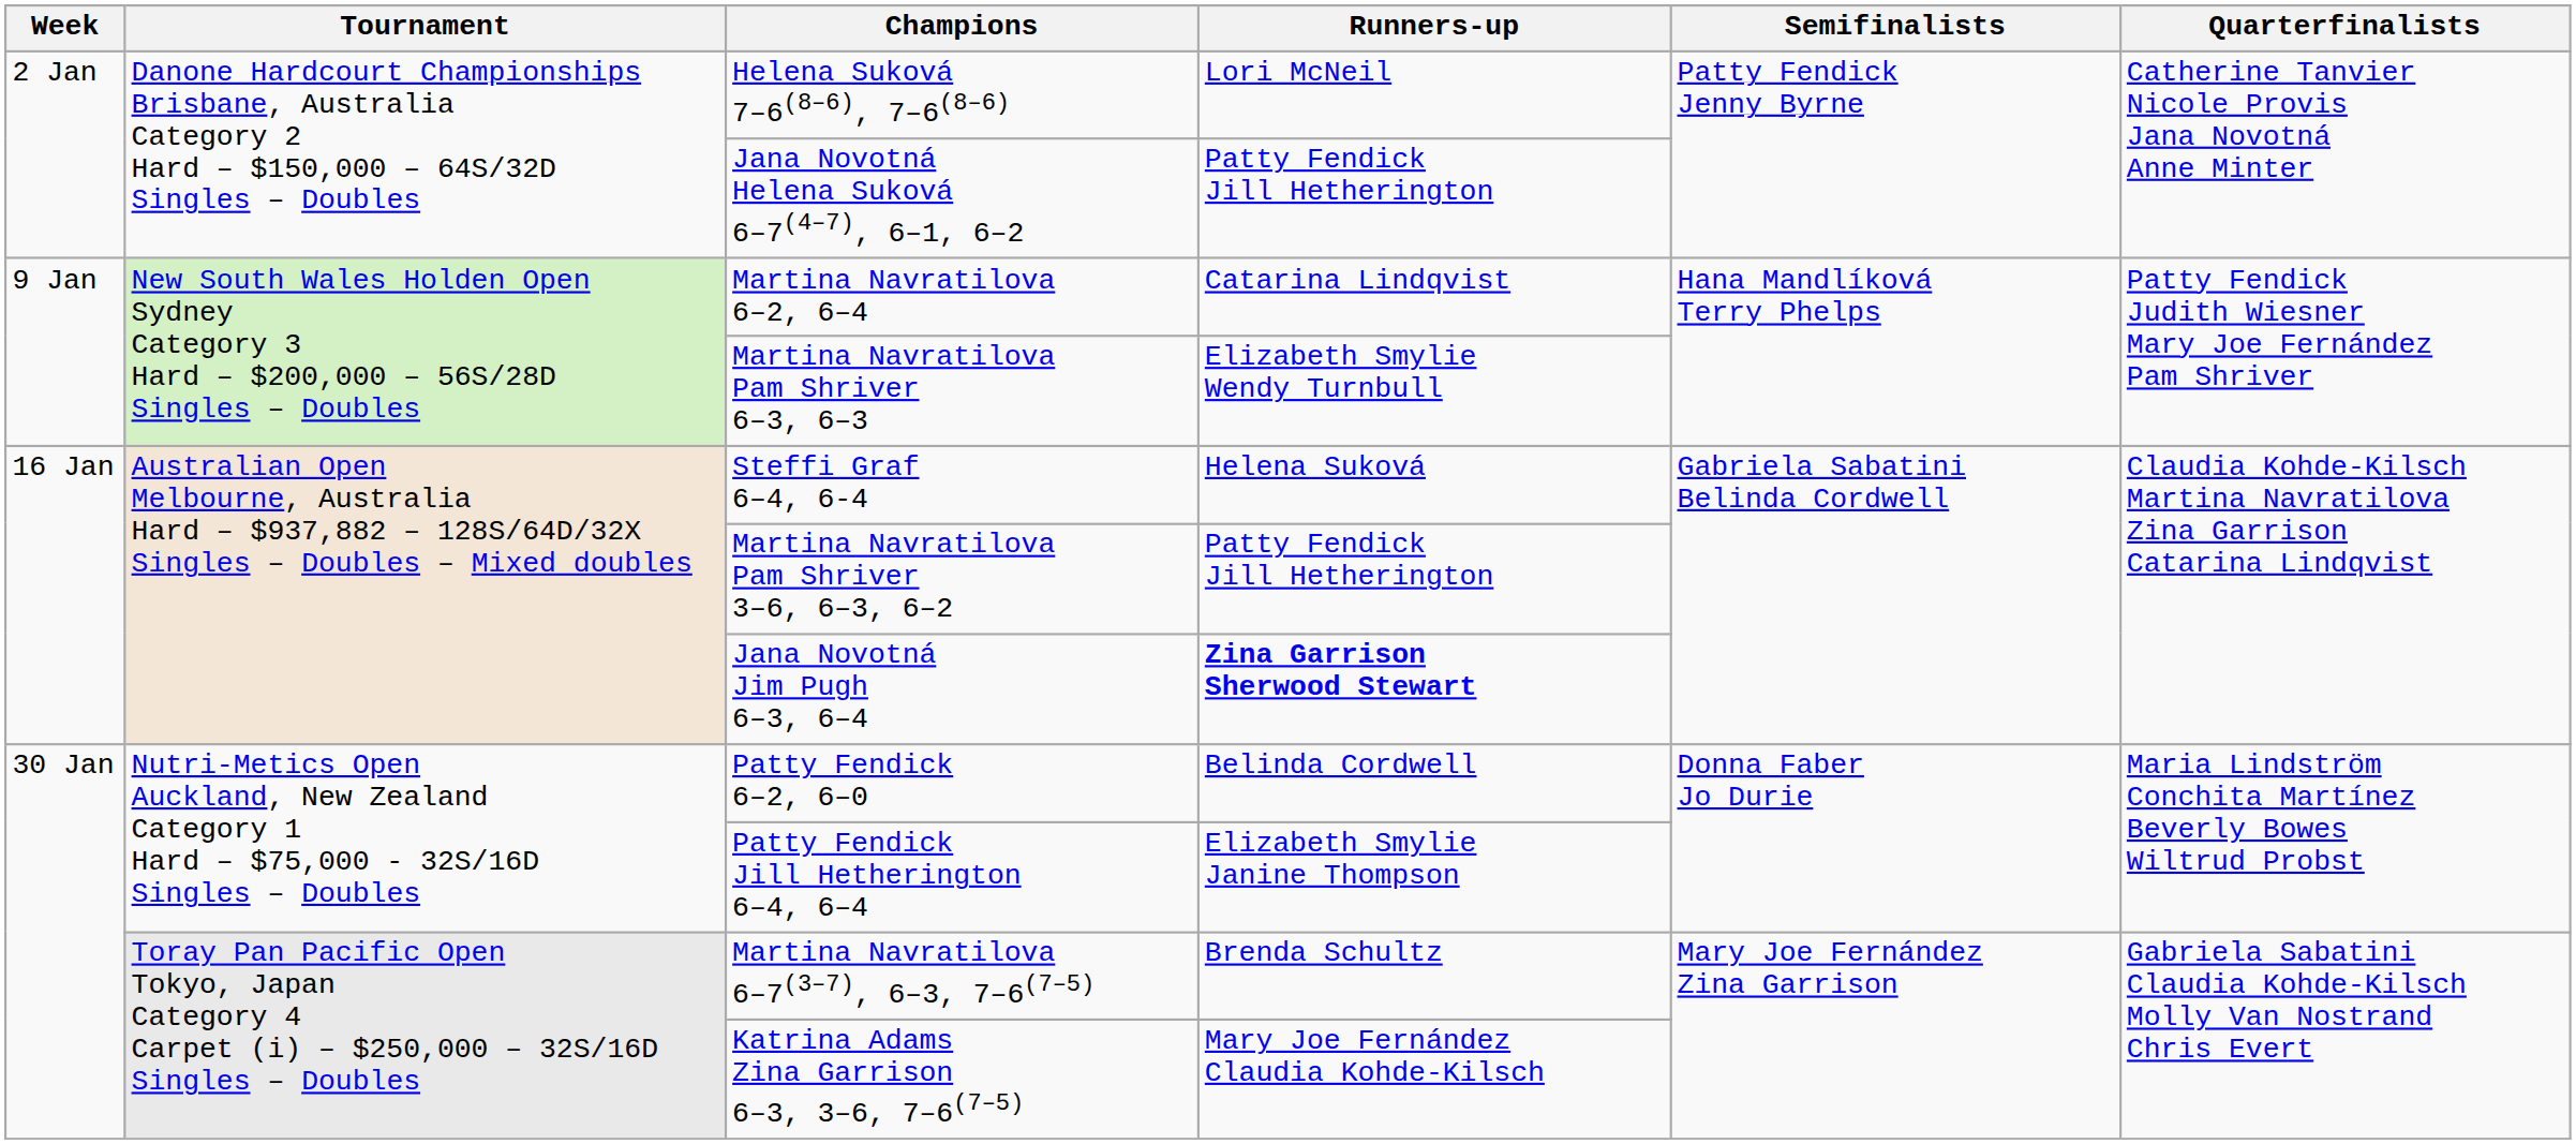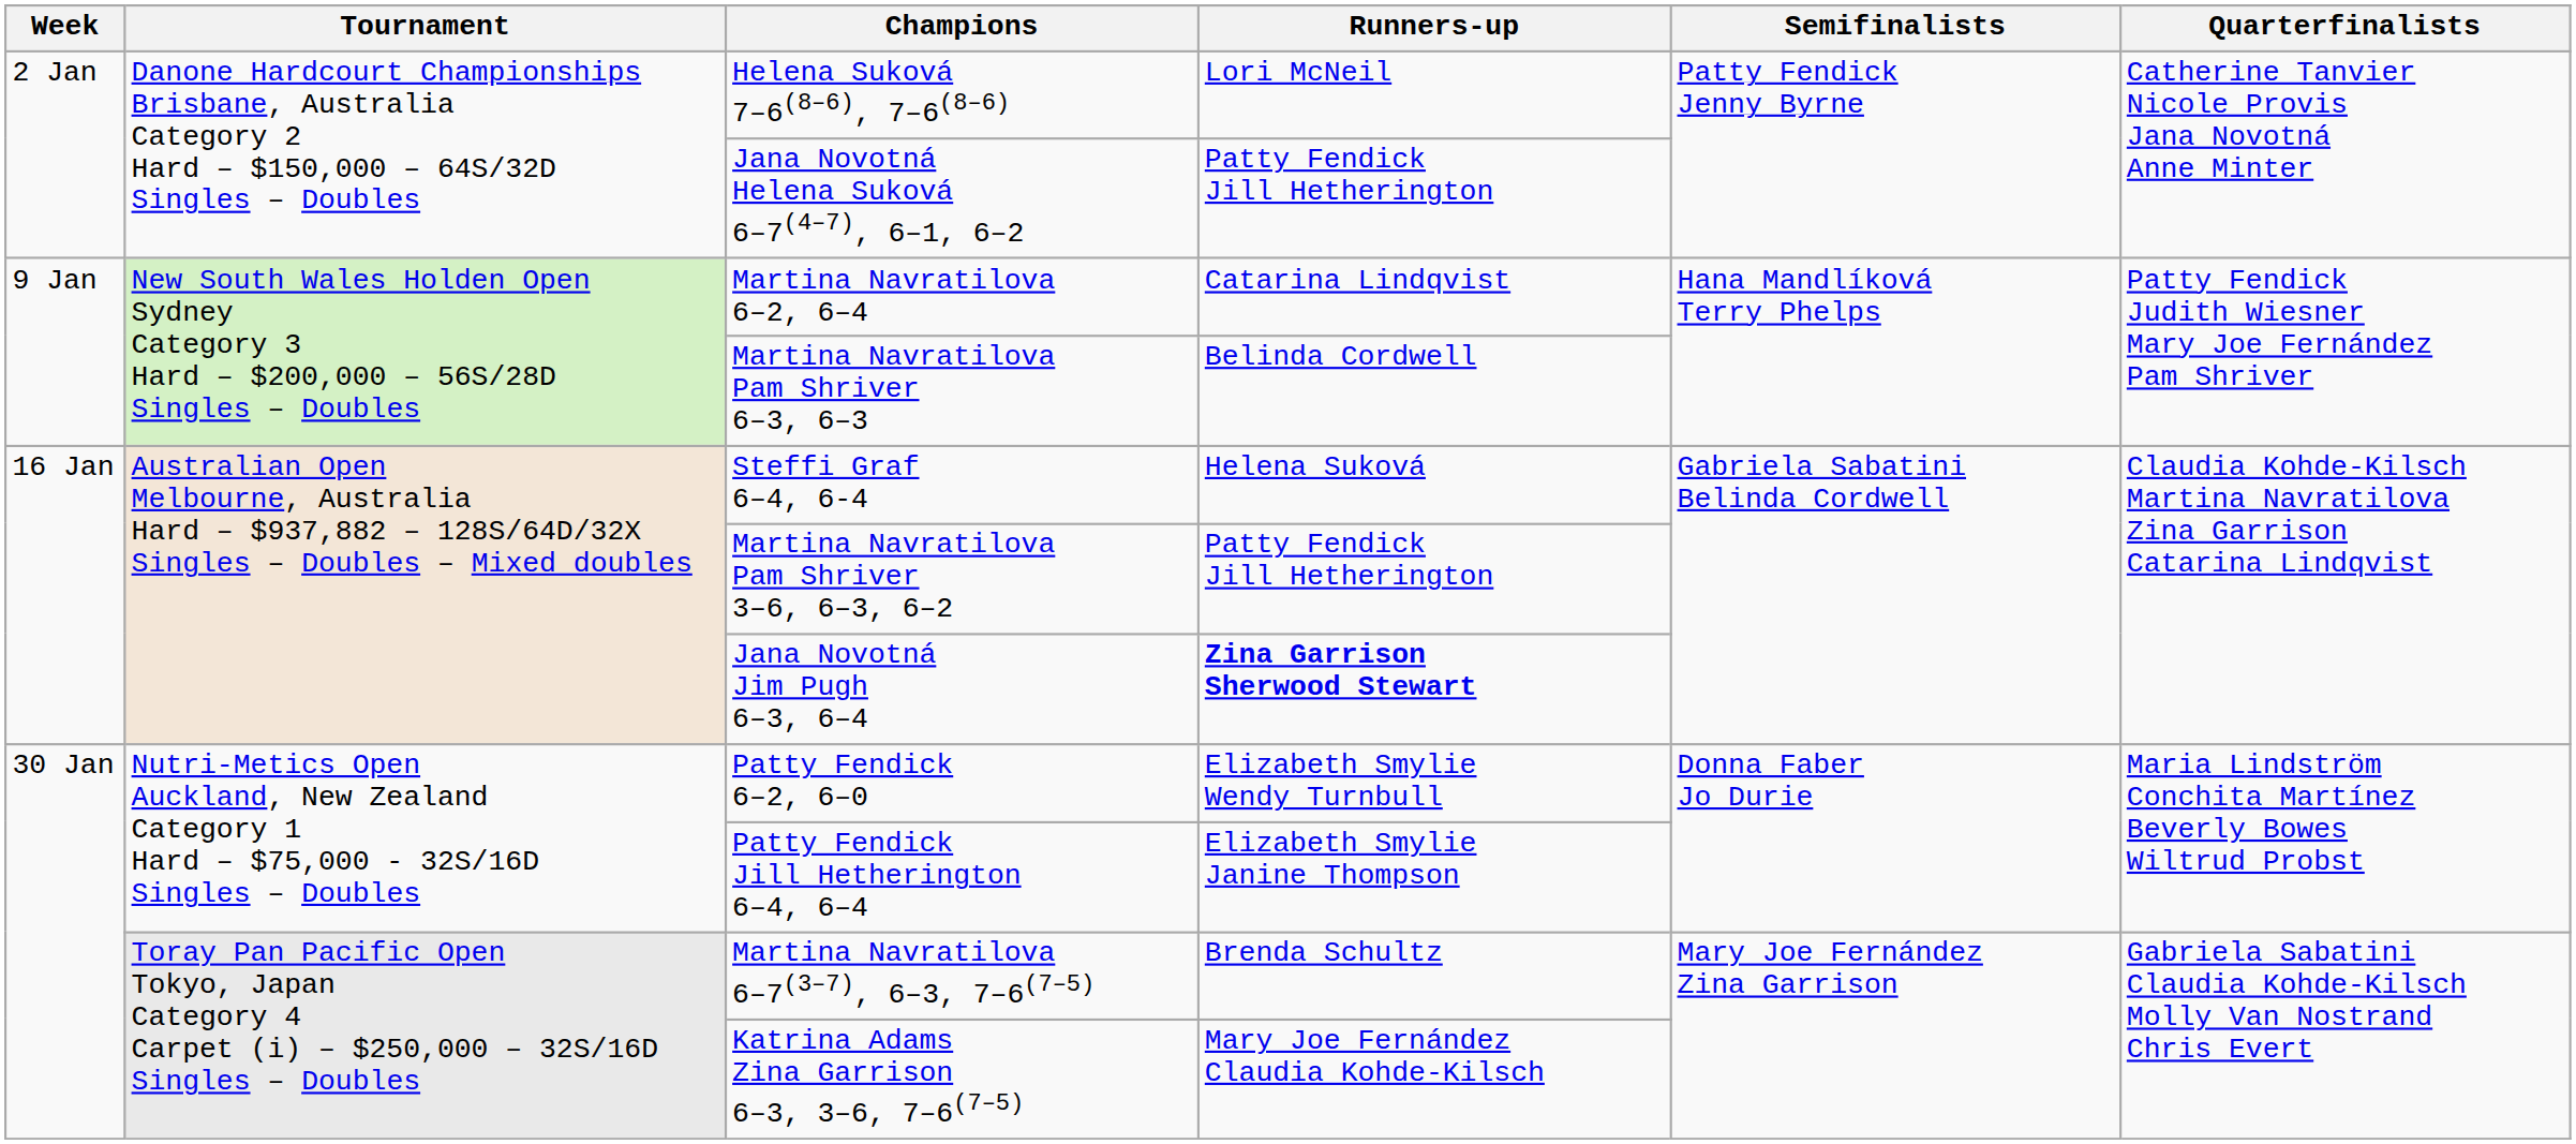 <table class=wikitable style=font-size:95%>
 <tr>
 <th style="width:46px;">Week</th>
 <th style="width:256px;">Tournament</th>
 <th style="width:200px;">Champions</th>
 <th style="width:200px;">Runners-up</th>
 <th style="width:190px;">Semifinalists</th>
 <th style="width:190px;">Quarterfinalists</th>
 </tr>
 <tr valign="top">
 <td rowspan=2>2 Jan</td>
 <td rowspan=2><a href='#'>Danone Hardcourt Championships</a><br><a href='#'>Brisbane</a>, Australia<br>Category 2  <br> Hard – $150,000 – 64S/32D <br><a href='#'>Singles</a> – <a href='#'>Doubles</a></td>
 <td> <a href='#'>Helena Suková</a><br>7–6<sup>(8–6)</sup>, 7–6<sup>(8–6)</sup></td>
 <td> <a href='#'>Lori McNeil</a></td>
 <td rowspan=2> <a href='#'>Patty Fendick</a><br> <a href='#'>Jenny Byrne</a></td>
 <td rowspan=2> <a href='#'>Catherine Tanvier</a><br> <a href='#'>Nicole Provis</a><br> <a href='#'>Jana Novotná</a><br> <a href='#'>Anne Minter</a></td>
 </tr>
 <tr valign="top">
 <td> <a href='#'>Jana Novotná</a><br> <a href='#'>Helena Suková</a><br>6–7<sup>(4–7)</sup>, 6–1, 6–2</td>
 <td> <a href='#'>Patty Fendick</a><br> <a href='#'>Jill Hetherington</a></td>
 </tr>
 <tr valign="top">
 <td rowspan=2>9 Jan</td>
 <td rowspan=2 style="background:#D4F1C5;"><a href='#'>New South Wales Holden Open</a><br> Sydney<br>Category 3  <br>Hard – $200,000 – 56S/28D <br><a href='#'>Singles</a> – <a href='#'>Doubles</a></td>
 <td> <a href='#'>Martina Navratilova</a><br>6–2, 6–4</td>
 <td><a href='#'>Catarina Lindqvist</a></td>
 <td rowspan=2> <a href='#'>Hana Mandlíková</a><br> <a href='#'>Terry Phelps</a></td>
 <td rowspan=2> <a href='#'>Patty Fendick</a><br> <a href='#'>Judith Wiesner</a> <br> <a href='#'>Mary Joe Fernández</a><br> <a href='#'>Pam Shriver</a></td>
 </tr>
 <tr valign="top">
 <td> <a href='#'>Martina Navratilova</a><br>  <a href='#'>Pam Shriver</a><br>6–3, 6–3</td>
-<td> <a href='#'>Elizabeth Smylie</a><br> <a href='#'>Wendy Turnbull</a></td>
+<td> <a href='#'>Belinda Cordwell</a></td>
 </tr>
 <tr valign="top">
 <td rowspan=3>16 Jan</td>
 <td rowspan=3 style="background:#F3E6D7;"><a href='#'>Australian Open</a><br><a href='#'>Melbourne</a>, Australia<br>Hard – $937,882 – 128S/64D/32X <br><a href='#'>Singles</a> – <a href='#'>Doubles</a> – <a href='#'>Mixed doubles</a></td>
 <td> <a href='#'>Steffi Graf</a> <br>6–4, 6-4</td>
 <td> <a href='#'>Helena Suková</a></td>
 <td rowspan=3> <a href='#'>Gabriela Sabatini</a> <br> <a href='#'>Belinda Cordwell</a></td>
 <td rowspan=3> <a href='#'>Claudia Kohde-Kilsch</a><br> <a href='#'>Martina Navratilova</a><br> <a href='#'>Zina Garrison</a><br>  <a href='#'>Catarina Lindqvist</a></td>
 </tr>
 <tr valign=top>
 <td> <a href='#'>Martina Navratilova</a> <br> <a href='#'>Pam Shriver</a><br> 3–6, 6–3, 6–2</td>
 <td> <a href='#'>Patty Fendick</a><br> <a href='#'>Jill Hetherington</a></td>
 </tr>
 <tr valign=top>
 <td> <a href='#'>Jana Novotná</a> <br> <a href='#'>Jim Pugh</a><br> 6–3, 6–4</td>
 <td><strong> <a href='#'>Zina Garrison</a><br> <a href='#'>Sherwood Stewart</a></strong></td>
 </tr>
 <tr valign="top">
 <td rowspan=4>30 Jan</td>
 <td rowspan=2><a href='#'>Nutri-Metics Open</a><br><a href='#'>Auckland</a>, New Zealand<br>Category 1  <br>Hard – $75,000 - 32S/16D<br><a href='#'>Singles</a> – <a href='#'>Doubles</a></td>
 <td> <a href='#'>Patty Fendick</a><br>6–2, 6–0</td>
-<td> <a href='#'>Belinda Cordwell</a></td>
+<td> <a href='#'>Elizabeth Smylie</a><br> <a href='#'>Wendy Turnbull</a></td>
 <td rowspan=2> <a href='#'>Donna Faber</a><br> <a href='#'>Jo Durie</a></td>
 <td rowspan=2> <a href='#'>Maria Lindström</a> <br> <a href='#'>Conchita Martínez</a><br> <a href='#'>Beverly Bowes</a><br> <a href='#'>Wiltrud Probst</a></td>
 </tr>
 <tr valign="top">
 <td> <a href='#'>Patty Fendick</a><br> <a href='#'>Jill Hetherington</a><br> 6–4, 6–4</td>
 <td> <a href='#'>Elizabeth Smylie</a><br> <a href='#'>Janine Thompson</a></td>
 </tr>
 <tr valign="top">
 <td rowspan=2 style="background:#E9E9E9;"><a href='#'>Toray Pan Pacific Open</a><br>Tokyo, Japan<br>Category 4  <br>Carpet (i) – $250,000 – 32S/16D <br><a href='#'>Singles</a> – <a href='#'>Doubles</a></td>
 <td> <a href='#'>Martina Navratilova</a><br>6–7<sup>(3–7)</sup>, 6–3, 7–6<sup>(7–5)</sup></td>
 <td> <a href='#'>Brenda Schultz</a></td>
 <td rowspan=2> <a href='#'>Mary Joe Fernández</a><br> <a href='#'>Zina Garrison</a></td>
 <td rowspan=2> <a href='#'>Gabriela Sabatini</a> <br> <a href='#'>Claudia Kohde-Kilsch</a><br> <a href='#'>Molly Van Nostrand</a><br> <a href='#'>Chris Evert</a></td>
 </tr>
 <tr valign="top">
 <td> <a href='#'>Katrina Adams</a><br> <a href='#'>Zina Garrison</a><br> 6–3, 3–6, 7–6<sup>(7–5)</sup></td>
 <td> <a href='#'>Mary Joe Fernández</a><br> <a href='#'>Claudia Kohde-Kilsch</a></td>
 </tr>
 </table>
